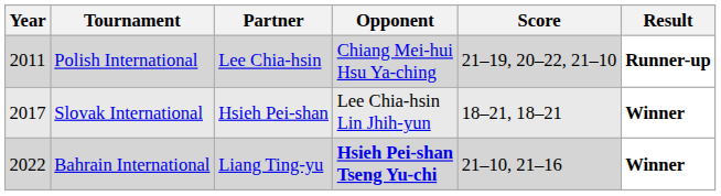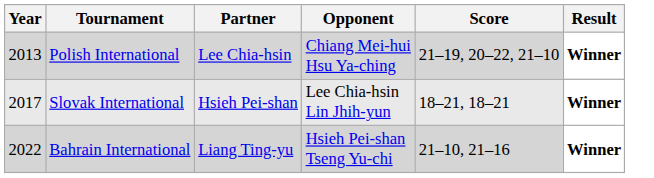 <table class="sortable wikitable" style="font-size: 90%;">
 <tr>
 <th>Year</th>
 <th>Tournament</th>
 <th>Partner</th>
 <th>Opponent</th>
 <th>Score</th>
 <th>Result</th>
 </tr>
 <tr style="background:#D5D5D5">
-<td align="center">2011</td>
+<td align="center">2013</td>
 <td align="left"><a href='#'>Polish International</a></td>
 <td align="left"> <a href='#'>Lee Chia-hsin</a></td>
 <td align="left"> <a href='#'>Chiang Mei-hui</a><br> <a href='#'>Hsu Ya-ching</a></td>
 <td align=left>21–19, 20–22, 21–10</td>
-<td style="text-align:left; background:white"> <strong>Runner-up</strong></td>
+<td style="text-align:left; background:white"> <strong>Winner</strong></td>
 </tr>
 <tr style="background:#E9E9E9">
 <td align="center">2017</td>
 <td align="left"><a href='#'>Slovak International</a></td>
 <td align="left"> <a href='#'>Hsieh Pei-shan</a></td>
 <td align="left"> Lee Chia-hsin<br> <a href='#'>Lin Jhih-yun</a></td>
 <td align="left">18–21, 18–21</td>
 <td style="text-align:left; background:white"> <strong>Winner</strong></td>
 </tr>
 <tr style="background:#D5D5D5">
 <td align=center>2022</td>
 <td align=left><a href='#'>Bahrain International</a></td>
 <td align=left> <a href='#'>Liang Ting-yu</a></td>
-<td align=left><strong> <a href='#'>Hsieh Pei-shan</a><br> <a href='#'>Tseng Yu-chi</a></strong></td>
+<td align=left> <a href='#'>Hsieh Pei-shan</a><br> <a href='#'>Tseng Yu-chi</a></td>
 <td align="left">21–10, 21–16</td>
 <td style="text-align:left; background:white"> <strong>Winner</strong></td>
 </tr>
 </table>
